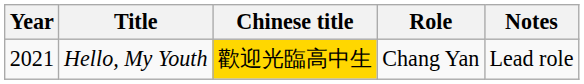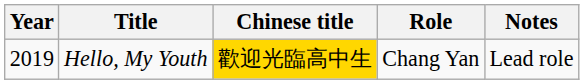 <table class="wikitable">
 <tr>
 <th>Year</th>
 <th>Title</th>
 <th>Chinese title</th>
 <th>Role</th>
 <th>Notes</th>
 </tr>
 <tr>
-<td rowspan="1">2021</td>
+<td rowspan="1">2019</td>
 <td><em>Hello, My Youth</em></td>
 <td style="background: gold;">歡迎光臨高中生</td>
 <td>Chang Yan</td>
 <td>Lead role</td>
 </tr>
 </table>
